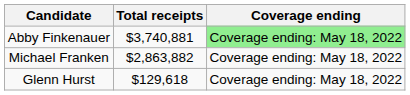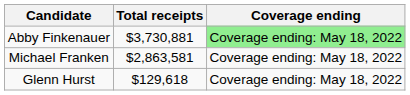 <table class="wikitable" style="font-size:90%;text-align:center;">
 <tr valign=bottom>
 <th>Candidate</th>
 <th>Total receipts</th>
 <th>Coverage ending</th>
 </tr>
 <tr>
 <td>Abby Finkenauer</td>
-<td>$3,740,881</td>
+<td>$3,730,881</td>
 <td style="background: lightgreen;">Coverage ending: May 18, 2022</td>
 </tr>
 <tr>
 <td>Michael Franken</td>
-<td>$2,863,882</td>
+<td>$2,863,581</td>
 <td>Coverage ending: May 18, 2022</td>
 </tr>
 <tr>
 <td>Glenn Hurst</td>
 <td>$129,618</td>
 <td>Coverage ending: May 18, 2022</td>
 </tr>
 </table>
